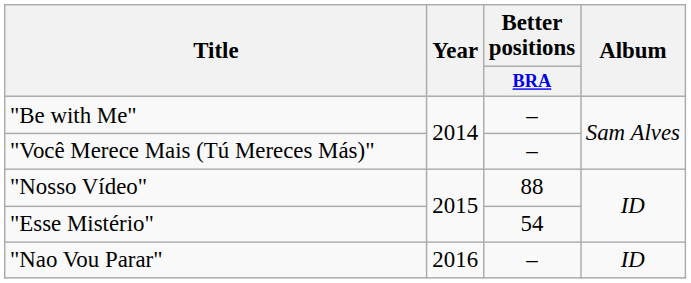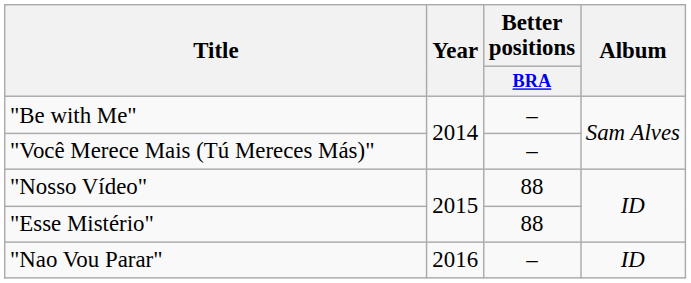 <table class="wikitable">
 <tr>
 <th rowspan="2"  style="width:18em;">Title</th>
 <th rowspan="2">Year</th>
 <th colspan="1">Better positions</th>
 <th rowspan="2">Album</th>
 </tr>
 <tr>
 <th scope="col" style="width:4em;font-size:80%;"><a href='#'>BRA</a><br></th>
 </tr>
 <tr>
 <td>"Be with Me"</td>
 <td rowspan="2" align="center">2014</td>
 <td align="center">–</td>
 <td rowspan="2" align="center"><em>Sam Alves</em></td>
 </tr>
 <tr>
 <td>"Você Merece Mais (Tú Mereces Más)"</td>
 <td align="center">–</td>
 </tr>
 <tr>
 <td>"Nosso Vídeo"</td>
 <td rowspan="2" align="center">2015</td>
 <td align="center">88</td>
 <td rowspan="2" align="center"><em>ID</em></td>
 </tr>
 <tr>
 <td>"Esse Mistério"</td>
-<td align="center">54</td>
+<td align="center">88</td>
 </tr>
 <tr>
 <td>"Nao Vou Parar"</td>
 <td rowspan="2" align="center">2016</td>
 <td align="center">–</td>
 <td rowspan="2" align="center"><em>ID</em></td>
 </tr>
 </table>
